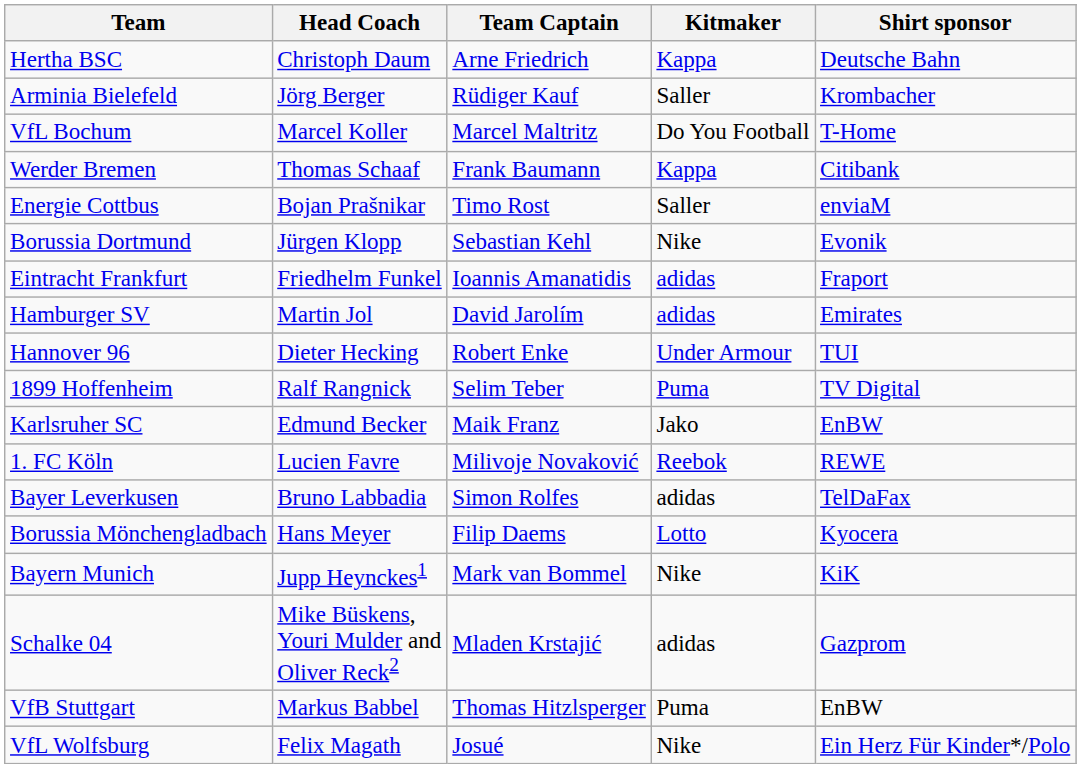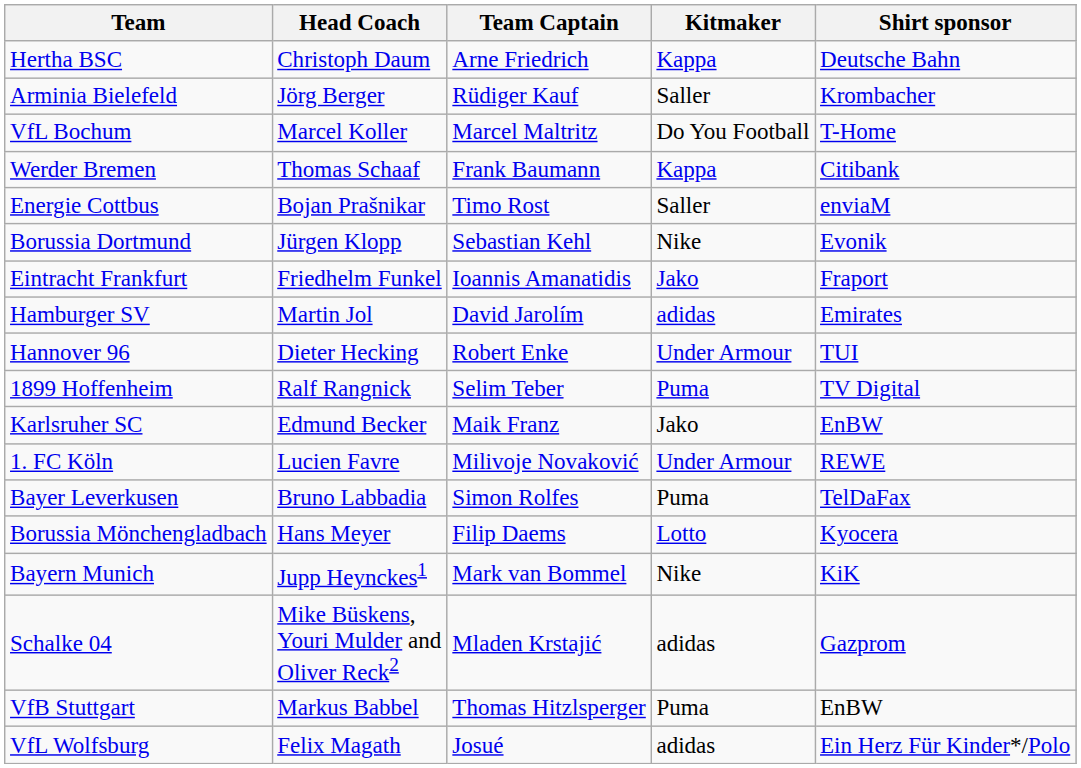 <table class="wikitable sortable">
 <tr>
 <th>Team</th>
 <th>Head Coach</th>
 <th>Team Captain</th>
 <th>Kitmaker</th>
 <th>Shirt sponsor</th>
 </tr>
 <tr>
 <td><a href='#'>Hertha BSC</a></td>
 <td> <a href='#'>Christoph Daum</a></td>
 <td> <a href='#'>Arne Friedrich</a></td>
 <td><a href='#'>Kappa</a></td>
 <td><a href='#'>Deutsche Bahn</a></td>
 </tr>
 <tr>
 <td><a href='#'>Arminia Bielefeld</a></td>
 <td> <a href='#'>Jörg Berger</a></td>
 <td> <a href='#'>Rüdiger Kauf</a></td>
 <td>Saller</td>
 <td><a href='#'>Krombacher</a></td>
 </tr>
 <tr>
 <td><a href='#'>VfL Bochum</a></td>
 <td> <a href='#'>Marcel Koller</a></td>
 <td> <a href='#'>Marcel Maltritz</a></td>
 <td>Do You Football</td>
 <td><a href='#'>T-Home</a></td>
 </tr>
 <tr>
 <td><a href='#'>Werder Bremen</a></td>
 <td> <a href='#'>Thomas Schaaf</a></td>
 <td> <a href='#'>Frank Baumann</a></td>
 <td><a href='#'>Kappa</a></td>
 <td><a href='#'>Citibank</a></td>
 </tr>
 <tr>
 <td><a href='#'>Energie Cottbus</a></td>
 <td> <a href='#'>Bojan Prašnikar</a></td>
 <td> <a href='#'>Timo Rost</a></td>
 <td>Saller</td>
 <td><a href='#'>enviaM</a></td>
 </tr>
 <tr>
 <td><a href='#'>Borussia Dortmund</a></td>
 <td> <a href='#'>Jürgen Klopp</a></td>
 <td> <a href='#'>Sebastian Kehl</a></td>
 <td>Nike</td>
 <td><a href='#'>Evonik</a></td>
 </tr>
 <tr>
 <td><a href='#'>Eintracht Frankfurt</a></td>
 <td> <a href='#'>Friedhelm Funkel</a></td>
 <td> <a href='#'>Ioannis Amanatidis</a></td>
-<td><a href='#'>adidas</a></td>
+<td><a href='#'>Jako</a></td>
 <td><a href='#'>Fraport</a></td>
 </tr>
 <tr>
 <td><a href='#'>Hamburger SV</a></td>
 <td> <a href='#'>Martin Jol</a></td>
 <td> <a href='#'>David Jarolím</a></td>
 <td><a href='#'>adidas</a></td>
 <td><a href='#'>Emirates</a></td>
 </tr>
 <tr>
 <td><a href='#'>Hannover 96</a></td>
 <td> <a href='#'>Dieter Hecking</a></td>
 <td> <a href='#'>Robert Enke</a></td>
 <td><a href='#'>Under Armour</a></td>
 <td><a href='#'>TUI</a></td>
 </tr>
 <tr>
 <td><a href='#'>1899 Hoffenheim</a></td>
 <td> <a href='#'>Ralf Rangnick</a></td>
 <td> <a href='#'>Selim Teber</a></td>
 <td><a href='#'>Puma</a></td>
 <td><a href='#'>TV Digital</a></td>
 </tr>
 <tr>
 <td><a href='#'>Karlsruher SC</a></td>
 <td> <a href='#'>Edmund Becker</a></td>
 <td> <a href='#'>Maik Franz</a></td>
 <td>Jako</td>
 <td><a href='#'>EnBW</a></td>
 </tr>
 <tr>
 <td><a href='#'>1. FC Köln</a></td>
 <td> <a href='#'>Lucien Favre</a></td>
 <td> <a href='#'>Milivoje Novaković</a></td>
-<td><a href='#'>Reebok</a></td>
+<td><a href='#'>Under Armour</a></td>
 <td><a href='#'>REWE</a></td>
 </tr>
 <tr>
 <td><a href='#'>Bayer Leverkusen</a></td>
 <td> <a href='#'>Bruno Labbadia</a></td>
 <td> <a href='#'>Simon Rolfes</a></td>
-<td>adidas</td>
+<td>Puma</td>
 <td><a href='#'>TelDaFax</a></td>
 </tr>
 <tr>
 <td><a href='#'>Borussia Mönchengladbach</a></td>
 <td> <a href='#'>Hans Meyer</a></td>
 <td> <a href='#'>Filip Daems</a></td>
 <td><a href='#'>Lotto</a></td>
 <td><a href='#'>Kyocera</a></td>
 </tr>
 <tr>
 <td><a href='#'>Bayern Munich</a></td>
 <td> <a href='#'>Jupp Heynckes</a><sup><a href='#'>1</a></sup></td>
 <td> <a href='#'>Mark van Bommel</a></td>
 <td>Nike</td>
 <td><a href='#'>KiK</a></td>
 </tr>
 <tr>
 <td><a href='#'>Schalke 04</a></td>
 <td> <a href='#'>Mike Büskens</a>,<br> <a href='#'>Youri Mulder</a> and<br> <a href='#'>Oliver Reck</a><sup><a href='#'>2</a></sup></td>
 <td> <a href='#'>Mladen Krstajić</a></td>
 <td>adidas</td>
 <td><a href='#'>Gazprom</a></td>
 </tr>
 <tr>
 <td><a href='#'>VfB Stuttgart</a></td>
 <td> <a href='#'>Markus Babbel</a></td>
 <td> <a href='#'>Thomas Hitzlsperger</a></td>
 <td>Puma</td>
 <td>EnBW</td>
 </tr>
 <tr>
 <td><a href='#'>VfL Wolfsburg</a></td>
 <td> <a href='#'>Felix Magath</a></td>
 <td> <a href='#'>Josué</a></td>
-<td>Nike</td>
+<td>adidas</td>
 <td><a href='#'>Ein Herz Für Kinder</a>*/<a href='#'>Polo</a></td>
 </tr>
 </table>
